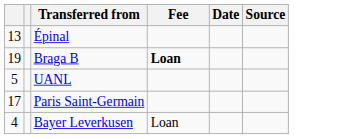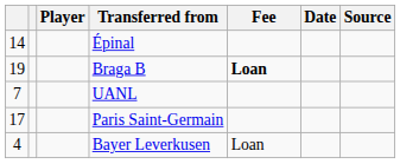 <table class="wikitable plainrowheaders sortable">
 <tr>
 <th></th>
 <th></th>
+<th scope=col>Player</th>
 <th>Transferred from</th>
 <th !scope=col; style="width: 65px;">Fee</th>
 <th scope=col>Date</th>
 <th scope=col>Source</th>
 </tr>
 <tr>
-<td align=center>13</td>
+<td align=center>14</td>
 <td align=center></td>
+<td></td>
 <td> <a href='#'>Épinal</a></td>
 <td></td>
 <td></td>
 <td></td>
 </tr>
 <tr>
 <td align=center>19</td>
 <td align=center></td>
+<td></td>
 <td> <a href='#'>Braga B</a></td>
 <td><strong>Loan</strong></td>
 <td></td>
 <td></td>
 </tr>
 <tr>
-<td align=center>5</td>
+<td align=center>7</td>
 <td align=center></td>
+<td></td>
 <td> <a href='#'>UANL</a></td>
 <td></td>
 <td></td>
 <td></td>
 </tr>
 <tr>
 <td align=center>17</td>
 <td align=center></td>
+<td></td>
 <td> <a href='#'>Paris Saint-Germain</a></td>
 <td></td>
 <td></td>
 <td></td>
 </tr>
 <tr>
 <td align=center>4</td>
 <td align=center></td>
+<td></td>
 <td> <a href='#'>Bayer Leverkusen</a></td>
 <td>Loan</td>
 <td></td>
 <td></td>
 </tr>
 </table>
